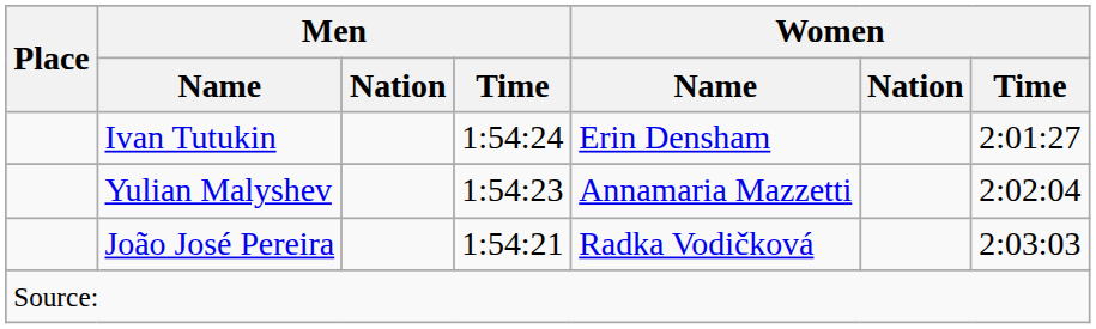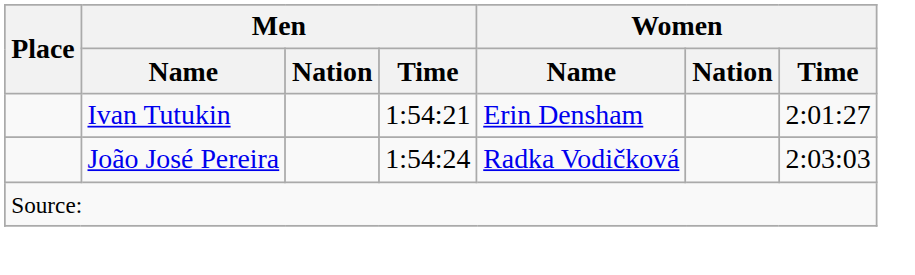 <table class="wikitable">
 <tr>
 <th rowspan="2">Place</th>
 <th colspan="3">Men</th>
 <th colspan="3">Women</th>
 </tr>
 <tr>
 <th>Name</th>
 <th>Nation</th>
 <th>Time</th>
 <th>Name</th>
 <th>Nation</th>
 <th>Time</th>
 </tr>
 <tr>
 <td align="center"></td>
 <td><a href='#'>Ivan Tutukin </a></td>
 <td></td>
-<td>1:54:24</td>
+<td>1:54:21</td>
 <td><a href='#'>Erin Densham</a></td>
 <td></td>
 <td>2:01:27</td>
 </tr>
 <tr>
 <td align="center"></td>
-<td><a href='#'>Yulian Malyshev</a></td>
-<td></td>
-<td>1:54:23</td>
-<td><a href='#'>Annamaria Mazzetti</a></td>
-<td></td>
-<td>2:02:04</td>
-</tr>
-<tr>
-<td align="center"></td>
 <td><a href='#'>João José Pereira</a></td>
 <td></td>
-<td>1:54:21</td>
+<td>1:54:24</td>
 <td><a href='#'>Radka Vodičková</a></td>
 <td></td>
 <td>2:03:03</td>
 </tr>
 <tr>
 <td colspan="7"><small>Source:</small></td>
 </tr>
 </table>
